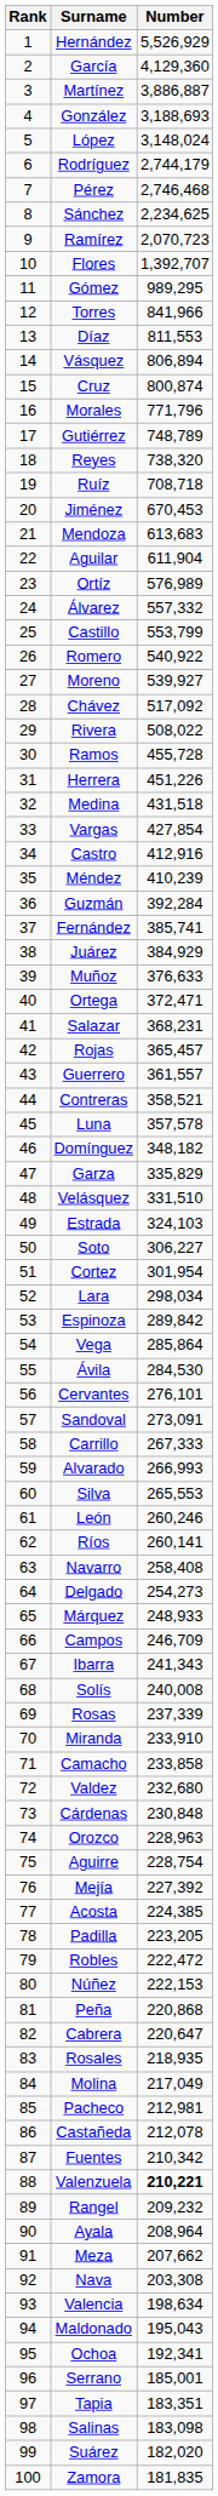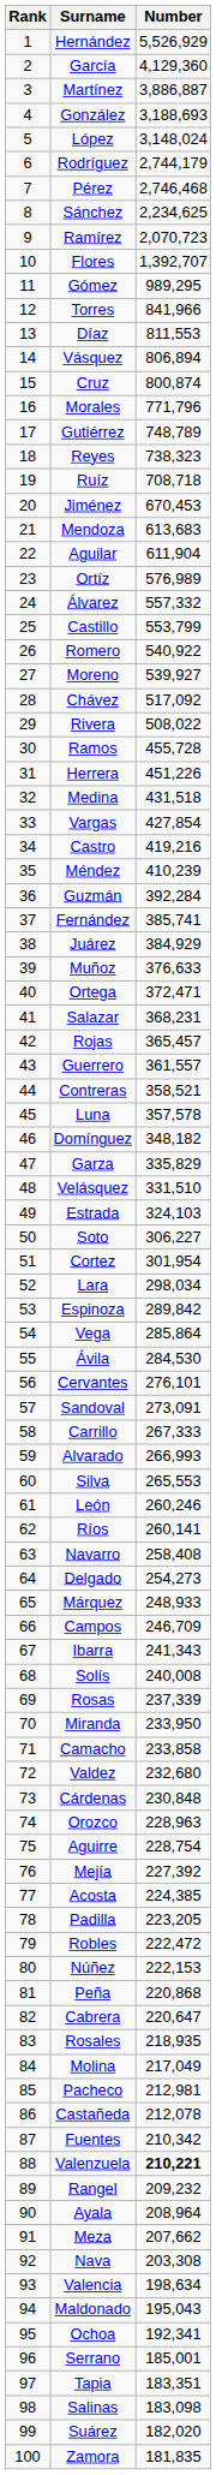 <table class="wikitable sortable" style="text-align: center">
 <tr>
 <th>Rank</th>
 <th>Surname</th>
 <th>Number</th>
 </tr>
 <tr>
 <td>1</td>
 <td><a href='#'>Hernández</a></td>
 <td>5,526,929</td>
 </tr>
 <tr>
 <td>2</td>
 <td><a href='#'>García</a></td>
 <td>4,129,360</td>
 </tr>
 <tr>
 <td>3</td>
 <td><a href='#'>Martínez</a></td>
 <td>3,886,887</td>
 </tr>
 <tr>
 <td>4</td>
 <td><a href='#'>González</a></td>
 <td>3,188,693</td>
 </tr>
 <tr>
 <td>5</td>
 <td><a href='#'>López</a></td>
 <td>3,148,024</td>
 </tr>
 <tr>
 <td>6</td>
 <td><a href='#'>Rodríguez</a></td>
 <td>2,744,179</td>
 </tr>
 <tr>
 <td>7</td>
 <td><a href='#'>Pérez</a></td>
 <td>2,746,468</td>
 </tr>
 <tr>
 <td>8</td>
 <td><a href='#'>Sánchez</a></td>
 <td>2,234,625</td>
 </tr>
 <tr>
 <td>9</td>
 <td><a href='#'>Ramírez</a></td>
 <td>2,070,723</td>
 </tr>
 <tr>
 <td>10</td>
 <td><a href='#'>Flores</a></td>
 <td>1,392,707</td>
 </tr>
 <tr>
 <td>11</td>
 <td><a href='#'>Gómez</a></td>
 <td>989,295</td>
 </tr>
 <tr>
 <td>12</td>
 <td><a href='#'>Torres</a></td>
 <td>841,966</td>
 </tr>
 <tr>
 <td>13</td>
 <td><a href='#'>Díaz</a></td>
 <td>811,553</td>
 </tr>
 <tr>
 <td>14</td>
 <td><a href='#'>Vásquez</a></td>
 <td>806,894</td>
 </tr>
 <tr>
 <td>15</td>
 <td><a href='#'>Cruz</a></td>
 <td>800,874</td>
 </tr>
 <tr>
 <td>16</td>
 <td><a href='#'>Morales</a></td>
 <td>771,796</td>
 </tr>
 <tr>
 <td>17</td>
 <td><a href='#'>Gutiérrez</a></td>
 <td>748,789</td>
 </tr>
 <tr>
 <td>18</td>
 <td><a href='#'>Reyes</a></td>
-<td>738,320</td>
+<td>738,323</td>
 </tr>
 <tr>
 <td>19</td>
 <td><a href='#'>Ruíz</a></td>
 <td>708,718</td>
 </tr>
 <tr>
 <td>20</td>
 <td><a href='#'>Jiménez</a></td>
 <td>670,453</td>
 </tr>
 <tr>
 <td>21</td>
 <td><a href='#'>Mendoza</a></td>
 <td>613,683</td>
 </tr>
 <tr>
 <td>22</td>
 <td><a href='#'>Aguilar</a></td>
 <td>611,904</td>
 </tr>
 <tr>
 <td>23</td>
 <td><a href='#'>Ortíz</a></td>
 <td>576,989</td>
 </tr>
 <tr>
 <td>24</td>
 <td><a href='#'>Álvarez</a></td>
 <td>557,332</td>
 </tr>
 <tr>
 <td>25</td>
 <td><a href='#'>Castillo</a></td>
 <td>553,799</td>
 </tr>
 <tr>
 <td>26</td>
 <td><a href='#'>Romero</a></td>
 <td>540,922</td>
 </tr>
 <tr>
 <td>27</td>
 <td><a href='#'>Moreno</a></td>
 <td>539,927</td>
 </tr>
 <tr>
 <td>28</td>
 <td><a href='#'>Chávez</a></td>
 <td>517,092</td>
 </tr>
 <tr>
 <td>29</td>
 <td><a href='#'>Rivera</a></td>
 <td>508,022</td>
 </tr>
 <tr>
 <td>30</td>
 <td><a href='#'>Ramos</a></td>
 <td>455,728</td>
 </tr>
 <tr>
 <td>31</td>
 <td><a href='#'>Herrera</a></td>
 <td>451,226</td>
 </tr>
 <tr>
 <td>32</td>
 <td><a href='#'>Medina</a></td>
 <td>431,518</td>
 </tr>
 <tr>
 <td>33</td>
 <td><a href='#'>Vargas</a></td>
 <td>427,854</td>
 </tr>
 <tr>
 <td>34</td>
 <td><a href='#'>Castro</a></td>
-<td>412,916</td>
+<td>419,216</td>
 </tr>
 <tr>
 <td>35</td>
 <td><a href='#'>Méndez</a></td>
 <td>410,239</td>
 </tr>
 <tr>
 <td>36</td>
 <td><a href='#'>Guzmán</a></td>
 <td>392,284</td>
 </tr>
 <tr>
 <td>37</td>
 <td><a href='#'>Fernández</a></td>
 <td>385,741</td>
 </tr>
 <tr>
 <td>38</td>
 <td><a href='#'>Juárez</a></td>
 <td>384,929</td>
 </tr>
 <tr>
 <td>39</td>
 <td><a href='#'>Muñoz</a></td>
 <td>376,633</td>
 </tr>
 <tr>
 <td>40</td>
 <td><a href='#'>Ortega</a></td>
 <td>372,471</td>
 </tr>
 <tr>
 <td>41</td>
 <td><a href='#'>Salazar</a></td>
 <td>368,231</td>
 </tr>
 <tr>
 <td>42</td>
 <td><a href='#'>Rojas</a></td>
 <td>365,457</td>
 </tr>
 <tr>
 <td>43</td>
 <td><a href='#'>Guerrero</a></td>
 <td>361,557</td>
 </tr>
 <tr>
 <td>44</td>
 <td><a href='#'>Contreras</a></td>
 <td>358,521</td>
 </tr>
 <tr>
 <td>45</td>
 <td><a href='#'>Luna</a></td>
 <td>357,578</td>
 </tr>
 <tr>
 <td>46</td>
 <td><a href='#'>Domínguez</a></td>
 <td>348,182</td>
 </tr>
 <tr>
 <td>47</td>
 <td><a href='#'>Garza</a></td>
 <td>335,829</td>
 </tr>
 <tr>
 <td>48</td>
 <td><a href='#'>Velásquez</a></td>
 <td>331,510</td>
 </tr>
 <tr>
 <td>49</td>
 <td><a href='#'>Estrada</a></td>
 <td>324,103</td>
 </tr>
 <tr>
 <td>50</td>
 <td><a href='#'>Soto</a></td>
 <td>306,227</td>
 </tr>
 <tr>
 <td>51</td>
 <td><a href='#'>Cortez</a></td>
 <td>301,954</td>
 </tr>
 <tr>
 <td>52</td>
 <td><a href='#'>Lara</a></td>
 <td>298,034</td>
 </tr>
 <tr>
 <td>53</td>
 <td><a href='#'>Espinoza</a></td>
 <td>289,842</td>
 </tr>
 <tr>
 <td>54</td>
 <td><a href='#'>Vega</a></td>
 <td>285,864</td>
 </tr>
 <tr>
 <td>55</td>
 <td><a href='#'>Ávila</a></td>
 <td>284,530</td>
 </tr>
 <tr>
 <td>56</td>
 <td><a href='#'>Cervantes</a></td>
 <td>276,101</td>
 </tr>
 <tr>
 <td>57</td>
 <td><a href='#'>Sandoval</a></td>
 <td>273,091</td>
 </tr>
 <tr>
 <td>58</td>
 <td><a href='#'>Carrillo</a></td>
 <td>267,333</td>
 </tr>
 <tr>
 <td>59</td>
 <td><a href='#'>Alvarado</a></td>
 <td>266,993</td>
 </tr>
 <tr>
 <td>60</td>
 <td><a href='#'>Silva</a></td>
 <td>265,553</td>
 </tr>
 <tr>
 <td>61</td>
 <td><a href='#'>León</a></td>
 <td>260,246</td>
 </tr>
 <tr>
 <td>62</td>
 <td><a href='#'>Ríos</a></td>
 <td>260,141</td>
 </tr>
 <tr>
 <td>63</td>
 <td><a href='#'>Navarro</a></td>
 <td>258,408</td>
 </tr>
 <tr>
 <td>64</td>
 <td><a href='#'>Delgado</a></td>
 <td>254,273</td>
 </tr>
 <tr>
 <td>65</td>
 <td><a href='#'>Márquez</a></td>
 <td>248,933</td>
 </tr>
 <tr>
 <td>66</td>
 <td><a href='#'>Campos</a></td>
 <td>246,709</td>
 </tr>
 <tr>
 <td>67</td>
 <td><a href='#'>Ibarra</a></td>
 <td>241,343</td>
 </tr>
 <tr>
 <td>68</td>
 <td><a href='#'>Solís</a></td>
 <td>240,008</td>
 </tr>
 <tr>
 <td>69</td>
 <td><a href='#'>Rosas</a></td>
 <td>237,339</td>
 </tr>
 <tr>
 <td>70</td>
 <td><a href='#'>Miranda</a></td>
-<td>233,910</td>
+<td>233,950</td>
 </tr>
 <tr>
 <td>71</td>
 <td><a href='#'>Camacho</a></td>
 <td>233,858</td>
 </tr>
 <tr>
 <td>72</td>
 <td><a href='#'>Valdez</a></td>
 <td>232,680</td>
 </tr>
 <tr>
 <td>73</td>
 <td><a href='#'>Cárdenas</a></td>
 <td>230,848</td>
 </tr>
 <tr>
 <td>74</td>
 <td><a href='#'>Orozco</a></td>
 <td>228,963</td>
 </tr>
 <tr>
 <td>75</td>
 <td><a href='#'>Aguirre</a></td>
 <td>228,754</td>
 </tr>
 <tr>
 <td>76</td>
 <td><a href='#'>Mejía</a></td>
 <td>227,392</td>
 </tr>
 <tr>
 <td>77</td>
 <td><a href='#'>Acosta</a></td>
 <td>224,385</td>
 </tr>
 <tr>
 <td>78</td>
 <td><a href='#'>Padilla</a></td>
 <td>223,205</td>
 </tr>
 <tr>
 <td>79</td>
 <td><a href='#'>Robles</a></td>
 <td>222,472</td>
 </tr>
 <tr>
 <td>80</td>
 <td><a href='#'>Núñez</a></td>
 <td>222,153</td>
 </tr>
 <tr>
 <td>81</td>
 <td><a href='#'>Peña</a></td>
 <td>220,868</td>
 </tr>
 <tr>
 <td>82</td>
 <td><a href='#'>Cabrera</a></td>
 <td>220,647</td>
 </tr>
 <tr>
 <td>83</td>
 <td><a href='#'>Rosales</a></td>
 <td>218,935</td>
 </tr>
 <tr>
 <td>84</td>
 <td><a href='#'>Molina</a></td>
 <td>217,049</td>
 </tr>
 <tr>
 <td>85</td>
 <td><a href='#'>Pacheco</a></td>
 <td>212,981</td>
 </tr>
 <tr>
 <td>86</td>
 <td><a href='#'>Castañeda</a></td>
 <td>212,078</td>
 </tr>
 <tr>
 <td>87</td>
 <td><a href='#'>Fuentes</a></td>
 <td>210,342</td>
 </tr>
 <tr>
 <td>88</td>
 <td><a href='#'>Valenzuela</a></td>
 <td><strong>210,221</strong></td>
 </tr>
 <tr>
 <td>89</td>
 <td><a href='#'>Rangel</a></td>
 <td>209,232</td>
 </tr>
 <tr>
 <td>90</td>
 <td><a href='#'>Ayala</a></td>
 <td>208,964</td>
 </tr>
 <tr>
 <td>91</td>
 <td><a href='#'>Meza</a></td>
 <td>207,662</td>
 </tr>
 <tr>
 <td>92</td>
 <td><a href='#'>Nava</a></td>
 <td>203,308</td>
 </tr>
 <tr>
 <td>93</td>
 <td><a href='#'>Valencia</a></td>
 <td>198,634</td>
 </tr>
 <tr>
 <td>94</td>
 <td><a href='#'>Maldonado</a></td>
 <td>195,043</td>
 </tr>
 <tr>
 <td>95</td>
 <td><a href='#'>Ochoa</a></td>
 <td>192,341</td>
 </tr>
 <tr>
 <td>96</td>
 <td><a href='#'>Serrano</a></td>
 <td>185,001</td>
 </tr>
 <tr>
 <td>97</td>
 <td><a href='#'>Tapia</a></td>
 <td>183,351</td>
 </tr>
 <tr>
 <td>98</td>
 <td><a href='#'>Salinas</a></td>
 <td>183,098</td>
 </tr>
 <tr>
 <td>99</td>
 <td><a href='#'>Suárez</a></td>
 <td>182,020</td>
 </tr>
 <tr>
 <td>100</td>
 <td><a href='#'>Zamora</a></td>
 <td>181,835</td>
 </tr>
 </table>
